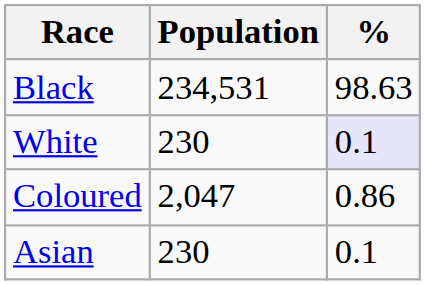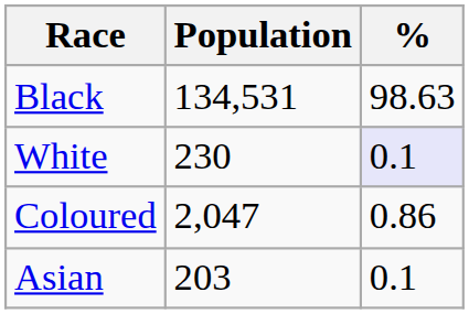 <table class="wikitable sortable">
 <tr>
 <th>Race</th>
 <th>Population</th>
 <th>%</th>
 </tr>
 <tr>
 <td><a href='#'>Black</a></td>
-<td>234,531</td>
+<td>134,531</td>
 <td>98.63</td>
 </tr>
 <tr>
 <td><a href='#'>White</a></td>
 <td>230</td>
 <td style="background: lavender;">0.1</td>
 </tr>
 <tr>
 <td><a href='#'>Coloured</a></td>
 <td>2,047</td>
 <td>0.86</td>
 </tr>
 <tr>
 <td><a href='#'>Asian</a></td>
-<td>230</td>
+<td>203</td>
 <td>0.1</td>
 </tr>
 </table>
